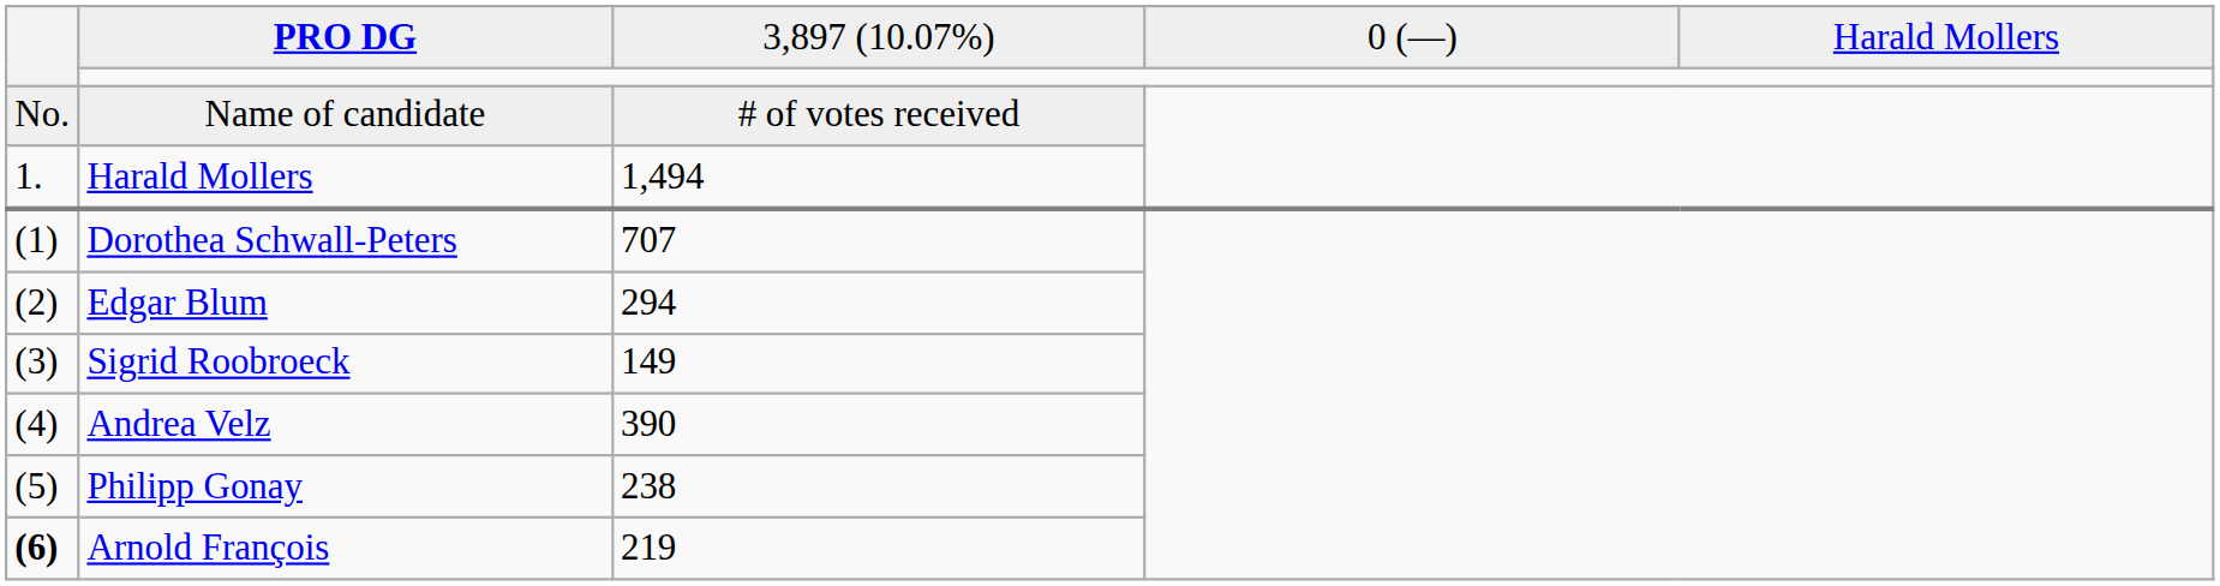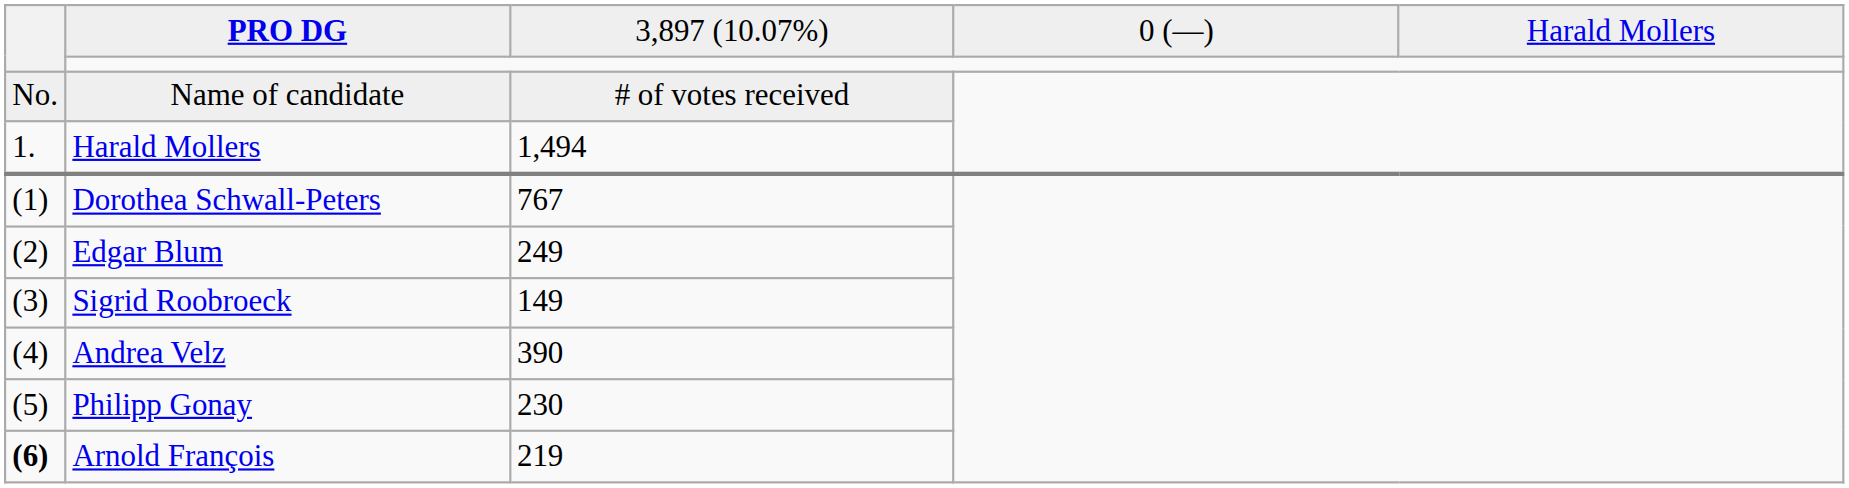 <table class="wikitable collapsible collapsed" style=text-align:left;font-size:90%>
 <tr>
 <th rowspan=2></th>
 <td bgcolor=efefef width=200 align=center><strong> <a href='#'>PRO DG</a> </strong></td>
 <td bgcolor=efefef width=200 align=center>3,897 (10.07%)</td>
 <td bgcolor=efefef width=200 align=center>0 (—)</td>
 <td bgcolor=efefef width=200 align=center><a href='#'>Harald Mollers</a></td>
 </tr>
 <tr>
 <td colspan=4 bgcolor=></td>
 </tr>
 <tr>
 <td bgcolor=efefef align=center>No.</td>
 <td bgcolor=efefef align=center>Name of candidate</td>
 <td bgcolor=efefef align=center># of votes received</td>
 </tr>
 <tr>
 <td>1.</td>
 <td><a href='#'>Harald Mollers</a></td>
 <td>1,494</td>
 </tr>
 <tr style="border-top:2px solid gray;">
 <td>(1)</td>
 <td><a href='#'>Dorothea Schwall-Peters</a></td>
-<td>707</td>
+<td>767</td>
 </tr>
 <tr>
 <td>(2)</td>
 <td><a href='#'>Edgar Blum</a></td>
-<td>294</td>
+<td>249</td>
 </tr>
 <tr>
 <td>(3)</td>
 <td><a href='#'>Sigrid Roobroeck</a></td>
 <td>149</td>
 </tr>
 <tr>
 <td>(4)</td>
 <td><a href='#'>Andrea Velz</a></td>
 <td>390</td>
 </tr>
 <tr>
 <td>(5)</td>
 <td><a href='#'>Philipp Gonay</a></td>
-<td>238</td>
+<td>230</td>
 </tr>
 <tr>
 <td><strong>(6)</strong></td>
 <td><a href='#'>Arnold François</a></td>
 <td>219</td>
 </tr>
 </table>
